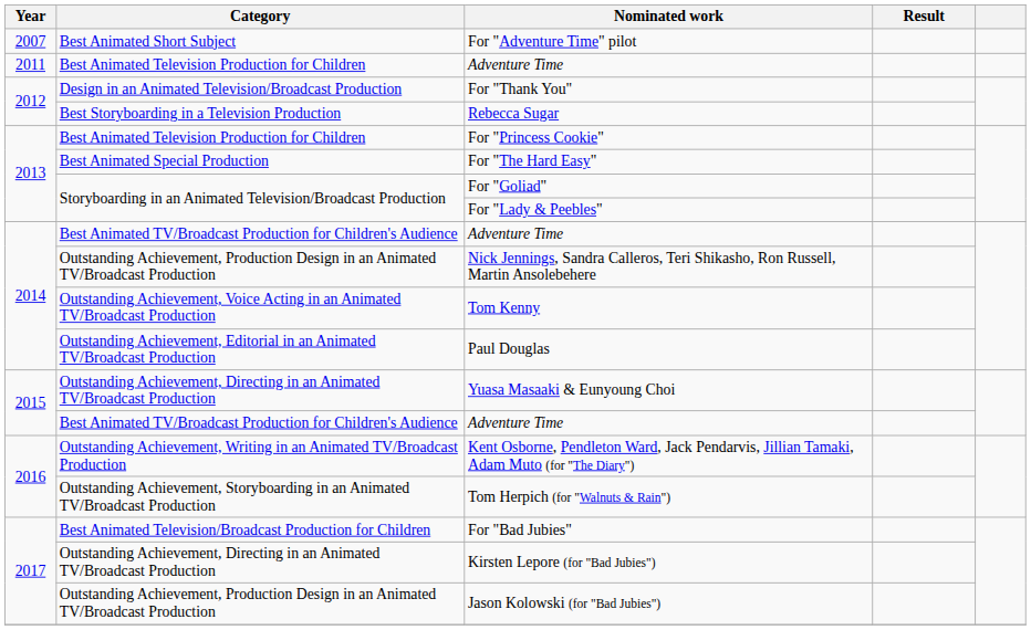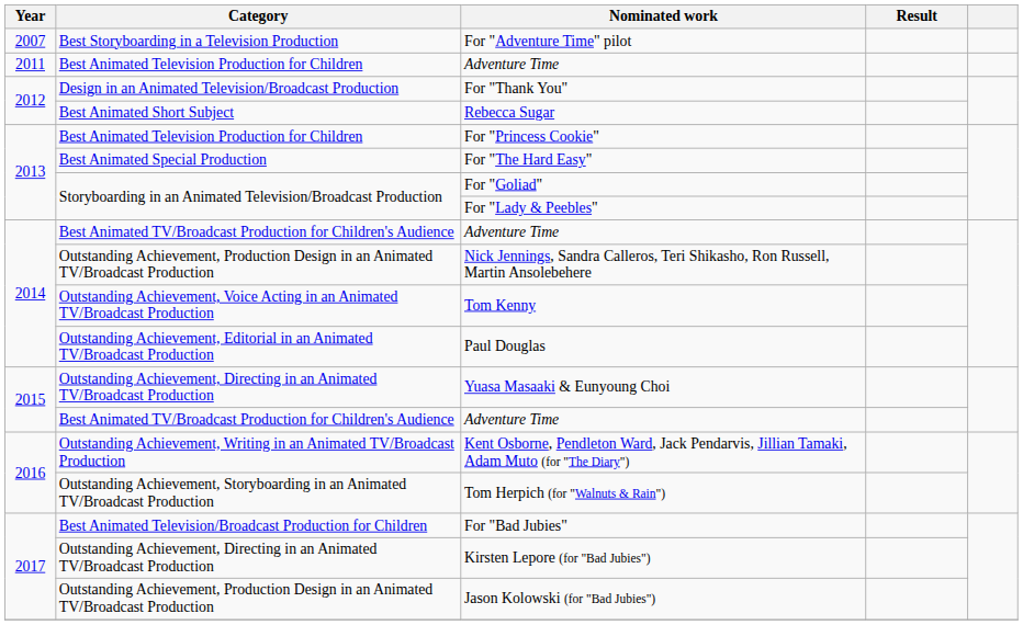 <table class="wikitable" style="width:85%;">
 <tr>
 <th width=5%>Year</th>
 <th style="width:40%;">Category</th>
 <th style="width:40%;">Nominated work</th>
 <th style="width:10%;">Result</th>
 <th width=5%></th>
 </tr>
 <tr>
 <td style="text-align:center;"><a href='#'>2007</a></td>
-<td><a href='#'>Best Animated Short Subject</a></td>
+<td><a href='#'>Best Storyboarding in a Television Production</a></td>
 <td>For "<a href='#'>Adventure Time</a>" pilot</td>
 <td></td>
 <td></td>
 </tr>
 <tr>
 <td style="text-align:center;"><a href='#'>2011</a></td>
 <td><a href='#'>Best Animated Television Production for Children</a></td>
 <td><em>Adventure Time</em></td>
 <td></td>
 <td></td>
 </tr>
 <tr>
 <td rowspan="2" style="text-align:center;"><a href='#'>2012</a></td>
 <td><a href='#'>Design in an Animated Television/Broadcast Production</a></td>
 <td>For "Thank You"</td>
 <td></td>
 <td rowspan="2"></td>
 </tr>
 <tr>
-<td><a href='#'>Best Storyboarding in a Television Production</a></td>
+<td><a href='#'>Best Animated Short Subject</a></td>
 <td><a href='#'>Rebecca Sugar</a></td>
 <td></td>
 </tr>
 <tr>
 <td rowspan="4" style="text-align:center;"><a href='#'>2013</a></td>
 <td><a href='#'>Best Animated Television Production for Children</a></td>
 <td>For "<a href='#'>Princess Cookie</a>"</td>
 <td></td>
 <td rowspan="4"></td>
 </tr>
 <tr>
 <td><a href='#'>Best Animated Special Production</a></td>
 <td>For "<a href='#'>The Hard Easy</a>"</td>
 <td></td>
 </tr>
 <tr>
 <td rowspan="2">Storyboarding in an Animated Television/Broadcast Production</td>
 <td>For "<a href='#'>Goliad</a>"</td>
 <td></td>
 </tr>
 <tr>
 <td>For "<a href='#'>Lady & Peebles</a>"</td>
 <td></td>
 </tr>
 <tr>
 <td rowspan="4" style="text-align:center;"><a href='#'>2014</a></td>
 <td><a href='#'>Best Animated TV/Broadcast Production for Children's Audience</a></td>
 <td><em>Adventure Time</em></td>
 <td></td>
 <td rowspan="4"></td>
 </tr>
 <tr>
 <td>Outstanding Achievement, Production Design in an Animated TV/Broadcast Production</td>
 <td><a href='#'>Nick Jennings</a>, Sandra Calleros, Teri Shikasho, Ron Russell, Martin Ansolebehere</td>
 <td></td>
 </tr>
 <tr>
 <td><a href='#'>Outstanding Achievement, Voice Acting in an Animated TV/Broadcast Production</a></td>
 <td><a href='#'>Tom Kenny</a></td>
 <td></td>
 </tr>
 <tr>
 <td><a href='#'>Outstanding Achievement, Editorial in an Animated TV/Broadcast Production</a></td>
 <td>Paul Douglas</td>
 <td></td>
 </tr>
 <tr>
 <td rowspan="2" style="text-align:center;"><a href='#'>2015</a></td>
 <td><a href='#'>Outstanding Achievement, Directing in an Animated TV/Broadcast Production</a></td>
 <td><a href='#'>Yuasa Masaaki</a> & Eunyoung Choi</td>
 <td></td>
 <td rowspan="2"></td>
 </tr>
 <tr>
 <td><a href='#'>Best Animated TV/Broadcast Production for Children's Audience</a></td>
 <td><em>Adventure Time</em></td>
 <td></td>
 </tr>
 <tr>
 <td rowspan="2" style="text-align:center;"><a href='#'>2016</a></td>
 <td><a href='#'>Outstanding Achievement, Writing in an Animated TV/Broadcast Production</a></td>
 <td><a href='#'>Kent Osborne</a>, <a href='#'>Pendleton Ward</a>, Jack Pendarvis, <a href='#'>Jillian Tamaki</a>, <a href='#'>Adam Muto</a> <small>(for "<a href='#'>The Diary</a>")</small></td>
 <td></td>
 <td rowspan="2"></td>
 </tr>
 <tr>
 <td>Outstanding Achievement, Storyboarding in an Animated TV/Broadcast Production</td>
 <td>Tom Herpich <small>(for "<a href='#'>Walnuts & Rain</a>")</small></td>
 <td></td>
 </tr>
 <tr>
 <td rowspan="3" style="text-align:center;"><a href='#'>2017</a></td>
 <td><a href='#'>Best Animated Television/Broadcast Production for Children</a></td>
 <td>For "Bad Jubies"</td>
 <td></td>
 <td rowspan="3"></td>
 </tr>
 <tr>
 <td>Outstanding Achievement, Directing in an Animated TV/Broadcast Production</td>
 <td>Kirsten Lepore <small>(for "Bad Jubies")</small></td>
 <td></td>
 </tr>
 <tr>
 <td>Outstanding Achievement, Production Design in an Animated TV/Broadcast Production</td>
 <td>Jason Kolowski <small>(for "Bad Jubies")</small></td>
 <td></td>
 </tr>
 <tr>
 </tr>
 </table>
